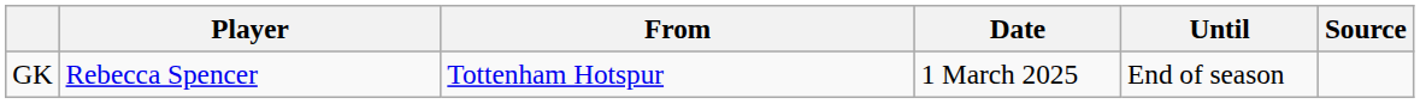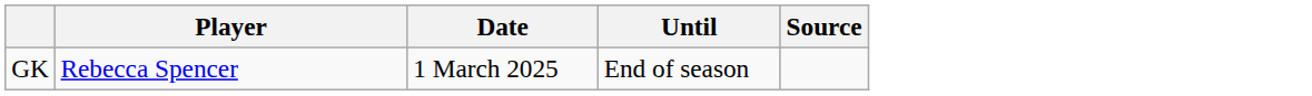 <table class="wikitable plainrowheaders sortable" style="font-size:95%">
 <tr>
 <th></th>
 <th scope="col" style="width:200px;">Player</th>
-<th scope="col" style="width:250px;">From</th>
 <th scope="col" style="width:105px;">Date</th>
 <th scope="col" style="width:100px;">Until</th>
 <th>Source</th>
 </tr>
 <tr>
 <td>GK</td>
 <td> <a href='#'>Rebecca Spencer</a></td>
-<td> <a href='#'>Tottenham Hotspur</a></td>
 <td>1 March 2025</td>
 <td>End of season</td>
 <td></td>
 </tr>
 </table>
